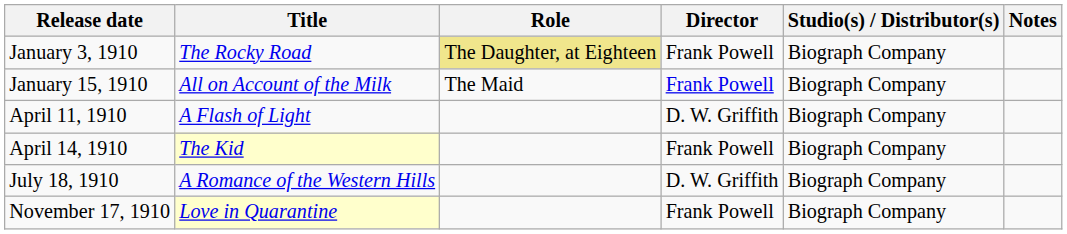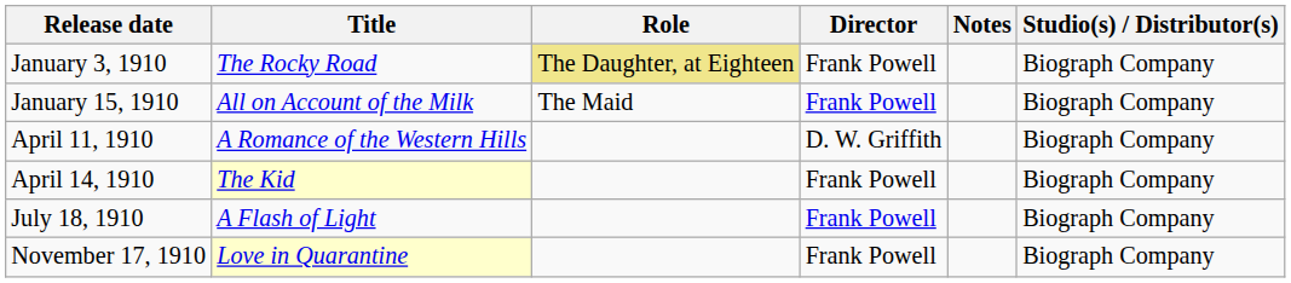 <table class="wikitable plainrowheaders sortable">
 <tr>
 <th scope="col">Release date</th>
 <th scope="col">Title</th>
 <th scope="col">Role</th>
 <th scope="col">Director</th>
+<th scope="col" class="unsortable">Notes</th>
 <th scope="col">Studio(s) / Distributor(s)</th>
-<th scope="col" class="unsortable">Notes</th>
 </tr>
 <tr>
 <td>January 3, 1910</td>
 <td><em><a href='#'>The Rocky Road</a></em></td>
 <td style="background: khaki;">The Daughter, at Eighteen</td>
 <td>Frank Powell</td>
+<td></td>
 <td>Biograph Company</td>
-<td></td>
 </tr>
 <tr>
 <td>January 15, 1910</td>
 <td><em><a href='#'>All on Account of the Milk</a></em></td>
 <td>The Maid</td>
 <td><a href='#'>Frank Powell</a></td>
+<td></td>
 <td>Biograph Company</td>
-<td></td>
 </tr>
 <tr>
 <td>April 11, 1910</td>
-<td><em><a href='#'> A Flash of Light</a></em></td>
+<td><em><a href='#'>A Romance of the Western Hills</a></em></td>
 <td></td>
 <td>D. W. Griffith</td>
+<td></td>
 <td>Biograph Company</td>
-<td></td>
 </tr>
 <tr>
 <td>April 14, 1910</td>
 <td style="background:#ffc;"><em><a href='#'>The Kid</a></em> </td>
 <td></td>
 <td>Frank Powell</td>
+<td></td>
 <td>Biograph Company</td>
-<td></td>
 </tr>
 <tr>
 <td>July 18, 1910</td>
-<td><em><a href='#'>A Romance of the Western Hills</a></em></td>
+<td><em><a href='#'> A Flash of Light</a></em></td>
 <td></td>
-<td>D. W. Griffith</td>
+<td><a href='#'>Frank Powell</a></td>
+<td></td>
 <td>Biograph Company</td>
-<td></td>
 </tr>
 <tr>
 <td>November 17, 1910</td>
 <td style="background:#ffc;"><em><a href='#'>Love in Quarantine</a></em> </td>
 <td></td>
 <td>Frank Powell</td>
+<td></td>
 <td>Biograph Company</td>
-<td></td>
 </tr>
 </table>
